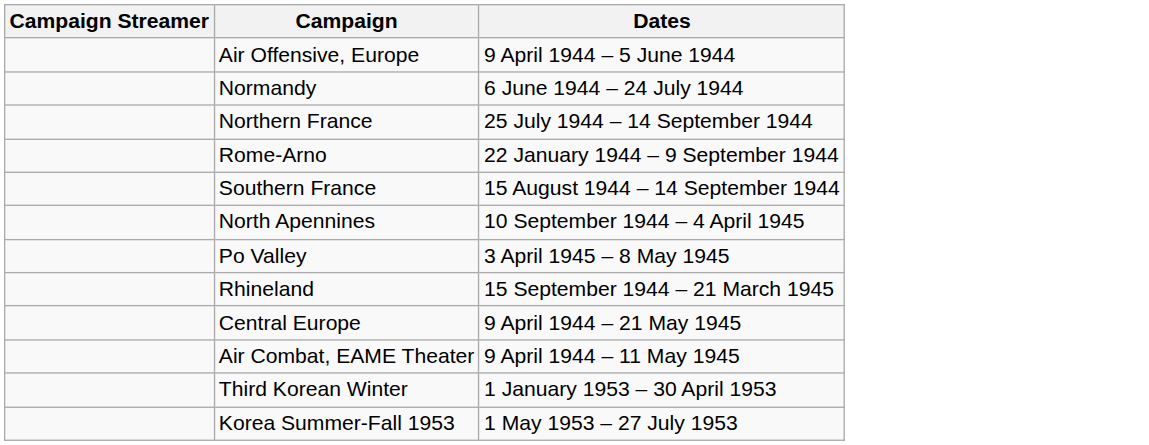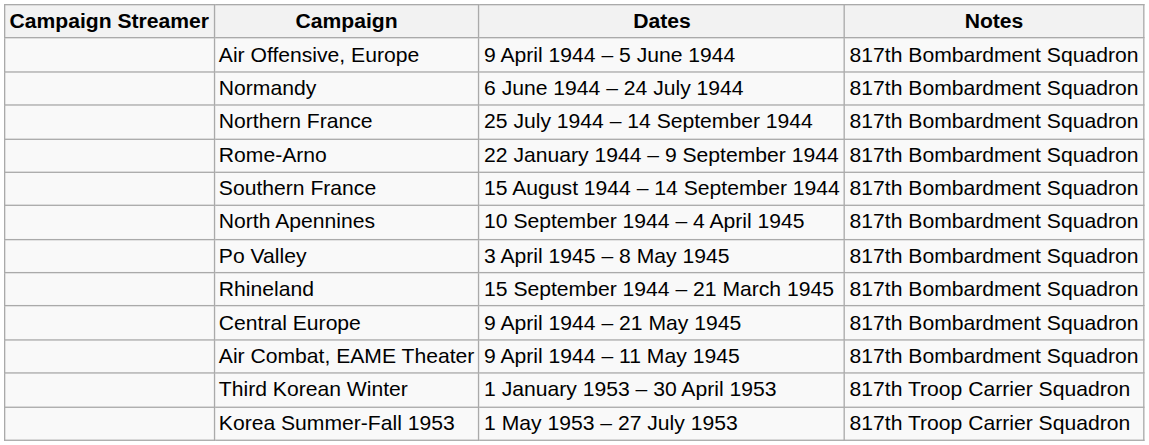 <table class="wikitable">
 <tr style="background:#efefef;">
 <th>Campaign Streamer</th>
 <th>Campaign</th>
 <th>Dates</th>
+<th>Notes</th>
 </tr>
 <tr>
 <td></td>
 <td>Air Offensive, Europe</td>
 <td>9 April 1944 – 5 June 1944</td>
+<td>817th Bombardment Squadron</td>
 </tr>
 <tr>
 <td></td>
 <td>Normandy</td>
 <td>6 June 1944 – 24 July 1944</td>
+<td>817th Bombardment Squadron</td>
 </tr>
 <tr>
 <td></td>
 <td>Northern France</td>
 <td>25 July 1944 – 14 September 1944</td>
+<td>817th Bombardment Squadron</td>
 </tr>
 <tr>
 <td></td>
 <td>Rome-Arno</td>
 <td>22 January 1944 – 9 September 1944</td>
+<td>817th Bombardment Squadron</td>
 </tr>
 <tr>
 <td></td>
 <td>Southern France</td>
 <td>15 August 1944 – 14 September 1944</td>
+<td>817th Bombardment Squadron</td>
 </tr>
 <tr>
 <td></td>
 <td>North Apennines</td>
 <td>10 September 1944 – 4 April 1945</td>
+<td>817th Bombardment Squadron</td>
 </tr>
 <tr>
 <td></td>
 <td>Po Valley</td>
 <td>3 April 1945 – 8 May 1945</td>
+<td>817th Bombardment Squadron</td>
 </tr>
 <tr>
 <td></td>
 <td>Rhineland</td>
 <td>15 September 1944 – 21 March 1945</td>
+<td>817th Bombardment Squadron</td>
 </tr>
 <tr>
 <td></td>
 <td>Central Europe</td>
 <td>9 April 1944 – 21 May 1945</td>
+<td>817th Bombardment Squadron</td>
 </tr>
 <tr>
 <td></td>
 <td>Air Combat, EAME Theater</td>
 <td>9 April 1944 – 11 May 1945</td>
+<td>817th Bombardment Squadron</td>
 </tr>
 <tr>
 <td></td>
 <td>Third Korean Winter</td>
 <td>1 January 1953 – 30 April 1953</td>
+<td>817th Troop Carrier Squadron</td>
 </tr>
 <tr>
 <td></td>
 <td>Korea Summer-Fall 1953</td>
 <td>1 May 1953 – 27 July 1953</td>
+<td>817th Troop Carrier Squadron</td>
 </tr>
 </table>
